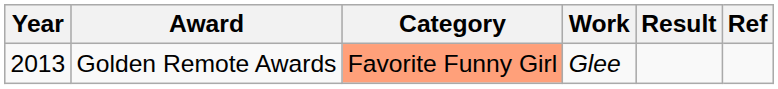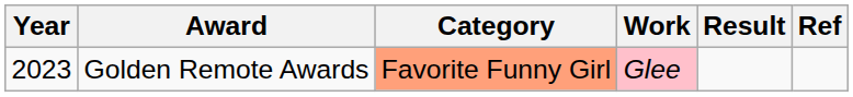 <table class="wikitable">
 <tr>
 <th>Year</th>
 <th>Award</th>
 <th>Category</th>
 <th>Work</th>
 <th>Result</th>
 <th>Ref</th>
 </tr>
 <tr>
-<td>2013</td>
+<td>2023</td>
 <td>Golden Remote Awards</td>
 <td style="background: lightsalmon;">Favorite Funny Girl</td>
-<td><em>Glee</em></td>
+<td style="background: pink;"><em>Glee</em></td>
 <td></td>
 <td></td>
 </tr>
 </table>
